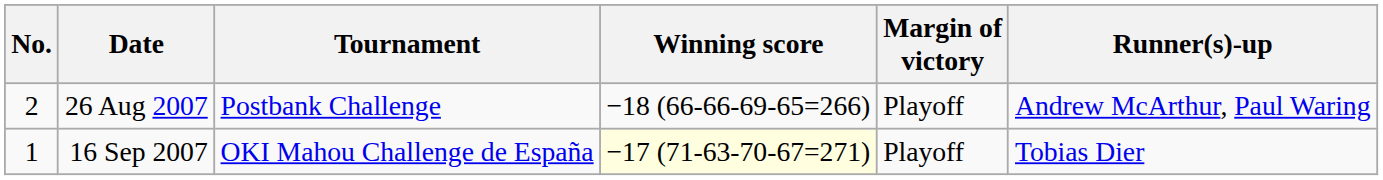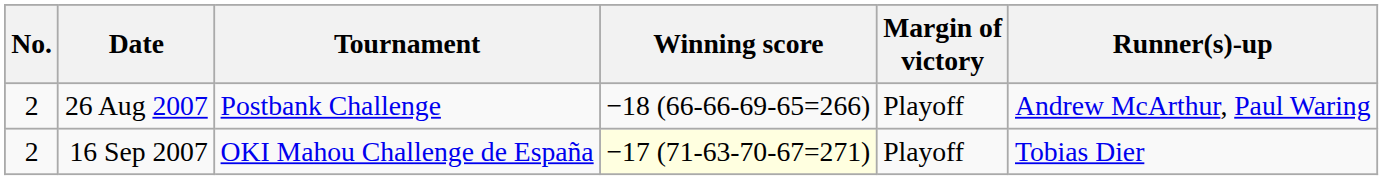 <table class="wikitable" style="font-size:95%;">
 <tr>
 <th>No.</th>
 <th>Date</th>
 <th>Tournament</th>
 <th>Winning score</th>
 <th>Margin of<br>victory</th>
 <th>Runner(s)-up</th>
 </tr>
 <tr>
 <td align=center>2</td>
 <td align=right>26 Aug <a href='#'>2007</a></td>
 <td><a href='#'>Postbank Challenge</a></td>
 <td>−18 (66-66-69-65=266)</td>
 <td>Playoff</td>
 <td> <a href='#'>Andrew McArthur</a>,  <a href='#'>Paul Waring</a></td>
 </tr>
 <tr>
-<td align=center>1</td>
+<td align=center>2</td>
 <td align=right>16 Sep 2007</td>
 <td><a href='#'>OKI Mahou Challenge de España</a></td>
 <td style="background: lightyellow;">−17 (71-63-70-67=271)</td>
 <td>Playoff</td>
 <td> <a href='#'>Tobias Dier</a></td>
 </tr>
 </table>
